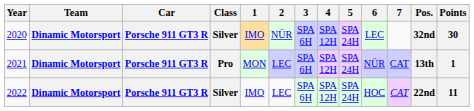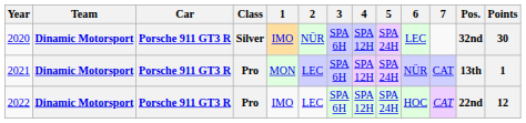 <table class="wikitable" border="1" style="text-align:center; font-size:90%;">
 <tr>
 <th>Year</th>
 <th>Team</th>
 <th>Car</th>
 <th>Class</th>
 <th>1</th>
 <th>2</th>
 <th>3</th>
 <th>4</th>
 <th>5</th>
 <th>6</th>
 <th>7</th>
 <th>Pos.</th>
 <th>Points</th>
 </tr>
 <tr>
 <td><a href='#'>2020</a></td>
 <th><a href='#'>Dinamic Motorsport</a></th>
 <th><a href='#'>Porsche 911 GT3 R</a></th>
 <th>Silver</th>
 <td style="background:#FFDF9F;"><a href='#'>IMO</a><br></td>
 <td style="background:#DFFFDF;"><a href='#'>NÜR</a><br></td>
 <td style="background:#CFCFFF;"><a href='#'>SPA<br>6H</a><br></td>
 <td style="background:#CFCFFF;"><a href='#'>SPA<br>12H</a><br></td>
 <td style="background:#EFCFFF;"><a href='#'>SPA<br>24H</a><br></td>
 <td style="background:#DFFFDF;"><a href='#'>LEC</a><br></td>
 <td></td>
 <th>32nd</th>
 <th>30</th>
 </tr>
 <tr>
 <td><a href='#'>2021</a></td>
 <th><a href='#'>Dinamic Motorsport</a></th>
 <th><a href='#'>Porsche 911 GT3 R</a></th>
 <th>Pro</th>
 <td style="background:#DFFFDF;"><a href='#'>MON</a><br></td>
 <td style="background:#CFCFFF;"><a href='#'>LEC</a><br></td>
 <td style="background:#CFCFFF;"><a href='#'>SPA<br>6H</a><br></td>
 <td style="background:#EFCFFF;"><a href='#'>SPA<br>12H</a><br></td>
 <td style="background:#EFCFFF;"><a href='#'>SPA<br>24H</a><br></td>
 <td style="background:#CFCFFF;"><a href='#'>NÜR</a><br></td>
 <td style="background:#CFCFFF;"><a href='#'>CAT</a><br></td>
 <th>13th</th>
 <th>1</th>
 </tr>
 <tr>
 <td><a href='#'>2022</a></td>
 <th><a href='#'>Dinamic Motorsport</a></th>
 <th><a href='#'>Porsche 911 GT3 R</a></th>
-<th>Silver</th>
+<th>Pro</th>
 <td style="background:#;"><a href='#'>IMO</a><br></td>
 <td style="background:#;"><a href='#'>LEC</a><br></td>
 <td style="background:#DFFFDF;"><a href='#'>SPA<br>6H</a><br></td>
 <td style="background:#DFFFDF;"><a href='#'>SPA<br>12H</a><br></td>
 <td style="background:#DFFFDF;"><a href='#'>SPA<br>24H</a><br></td>
 <td style="background:#DFFFDF;"><a href='#'>HOC</a><br></td>
 <td style="background:#EFCFFF;"><em><a href='#'>CAT</a></em><br></td>
 <th>22nd</th>
-<th>11</th>
+<th>12</th>
 </tr>
 </table>
